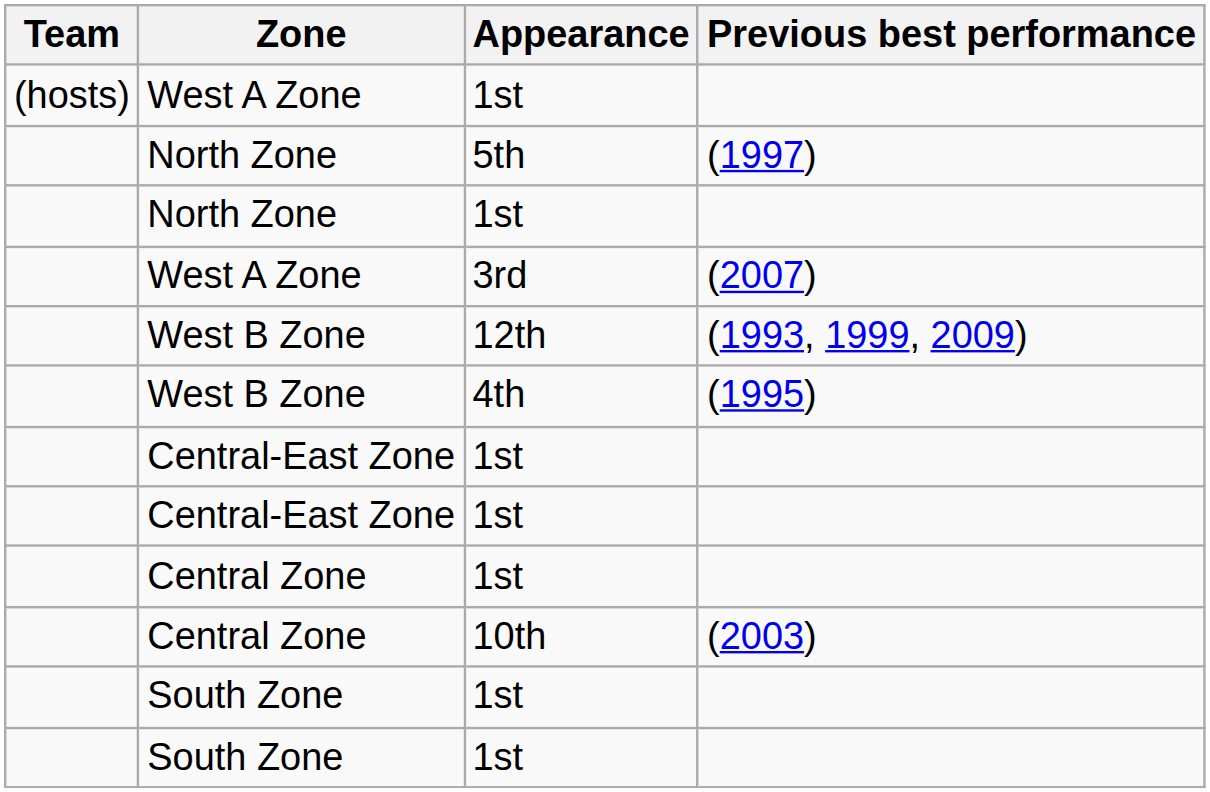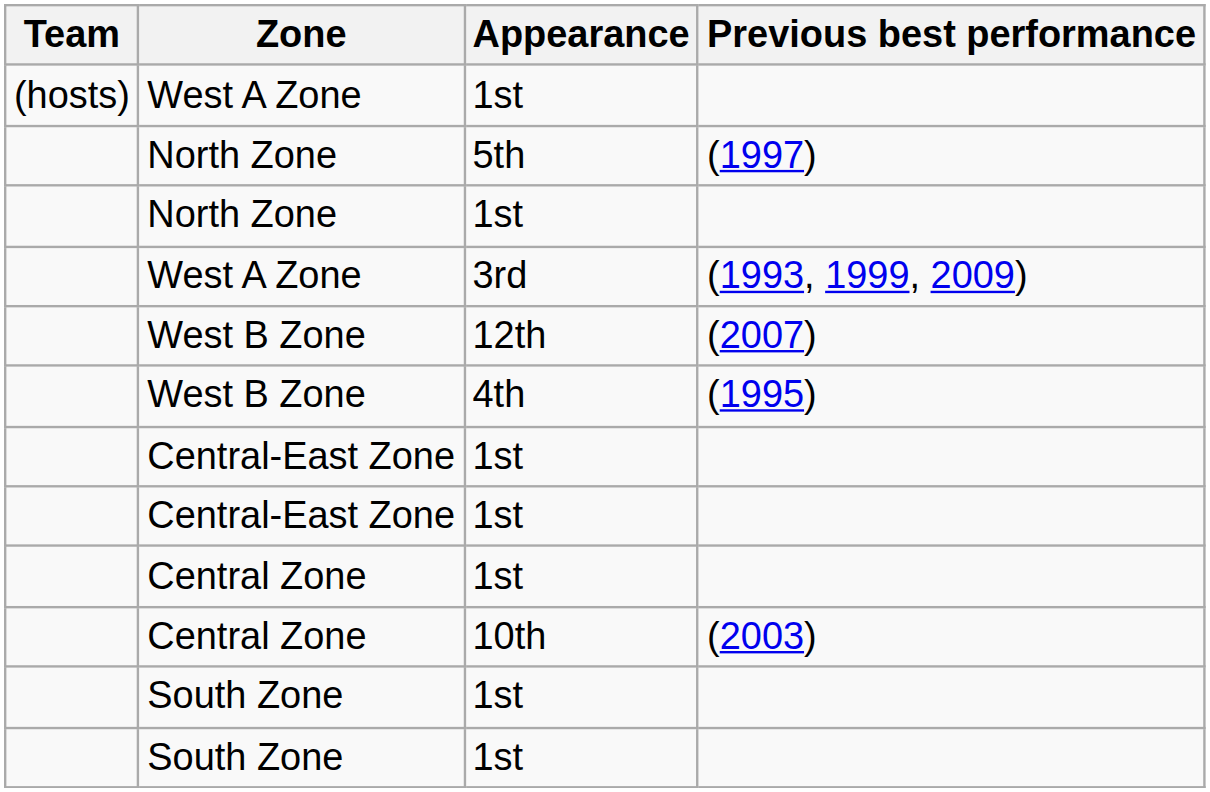 <table class="wikitable sortable" style="text-align: left;">
 <tr>
 <th>Team</th>
 <th>Zone</th>
 <th data-sort-type="number">Appearance</th>
 <th>Previous best performance</th>
 </tr>
 <tr>
 <td> (hosts)</td>
 <td>West A Zone</td>
 <td>1st</td>
 <td></td>
 </tr>
 <tr>
 <td></td>
 <td>North Zone</td>
 <td>5th</td>
 <td> (<a href='#'>1997</a>)</td>
 </tr>
 <tr>
 <td></td>
 <td>North Zone</td>
 <td>1st</td>
 <td></td>
 </tr>
 <tr>
 <td></td>
 <td>West A Zone</td>
 <td>3rd</td>
-<td> (<a href='#'>2007</a>)</td>
+<td> (<a href='#'>1993</a>, <a href='#'>1999</a>, <a href='#'>2009</a>)</td>
 </tr>
 <tr>
 <td></td>
 <td>West B Zone</td>
 <td>12th</td>
-<td> (<a href='#'>1993</a>, <a href='#'>1999</a>, <a href='#'>2009</a>)</td>
+<td> (<a href='#'>2007</a>)</td>
 </tr>
 <tr>
 <td></td>
 <td>West B Zone</td>
 <td>4th</td>
 <td> (<a href='#'>1995</a>)</td>
 </tr>
 <tr>
 <td></td>
 <td>Central-East Zone</td>
 <td>1st</td>
 <td></td>
 </tr>
 <tr>
 <td></td>
 <td>Central-East Zone</td>
 <td>1st</td>
 <td></td>
 </tr>
 <tr>
 <td></td>
 <td>Central Zone</td>
 <td>1st</td>
 <td></td>
 </tr>
 <tr>
 <td></td>
 <td>Central Zone</td>
 <td>10th</td>
 <td> (<a href='#'>2003</a>)</td>
 </tr>
 <tr>
 <td></td>
 <td>South Zone</td>
 <td>1st</td>
 <td></td>
 </tr>
 <tr>
 <td></td>
 <td>South Zone</td>
 <td>1st</td>
 <td></td>
 </tr>
 </table>
